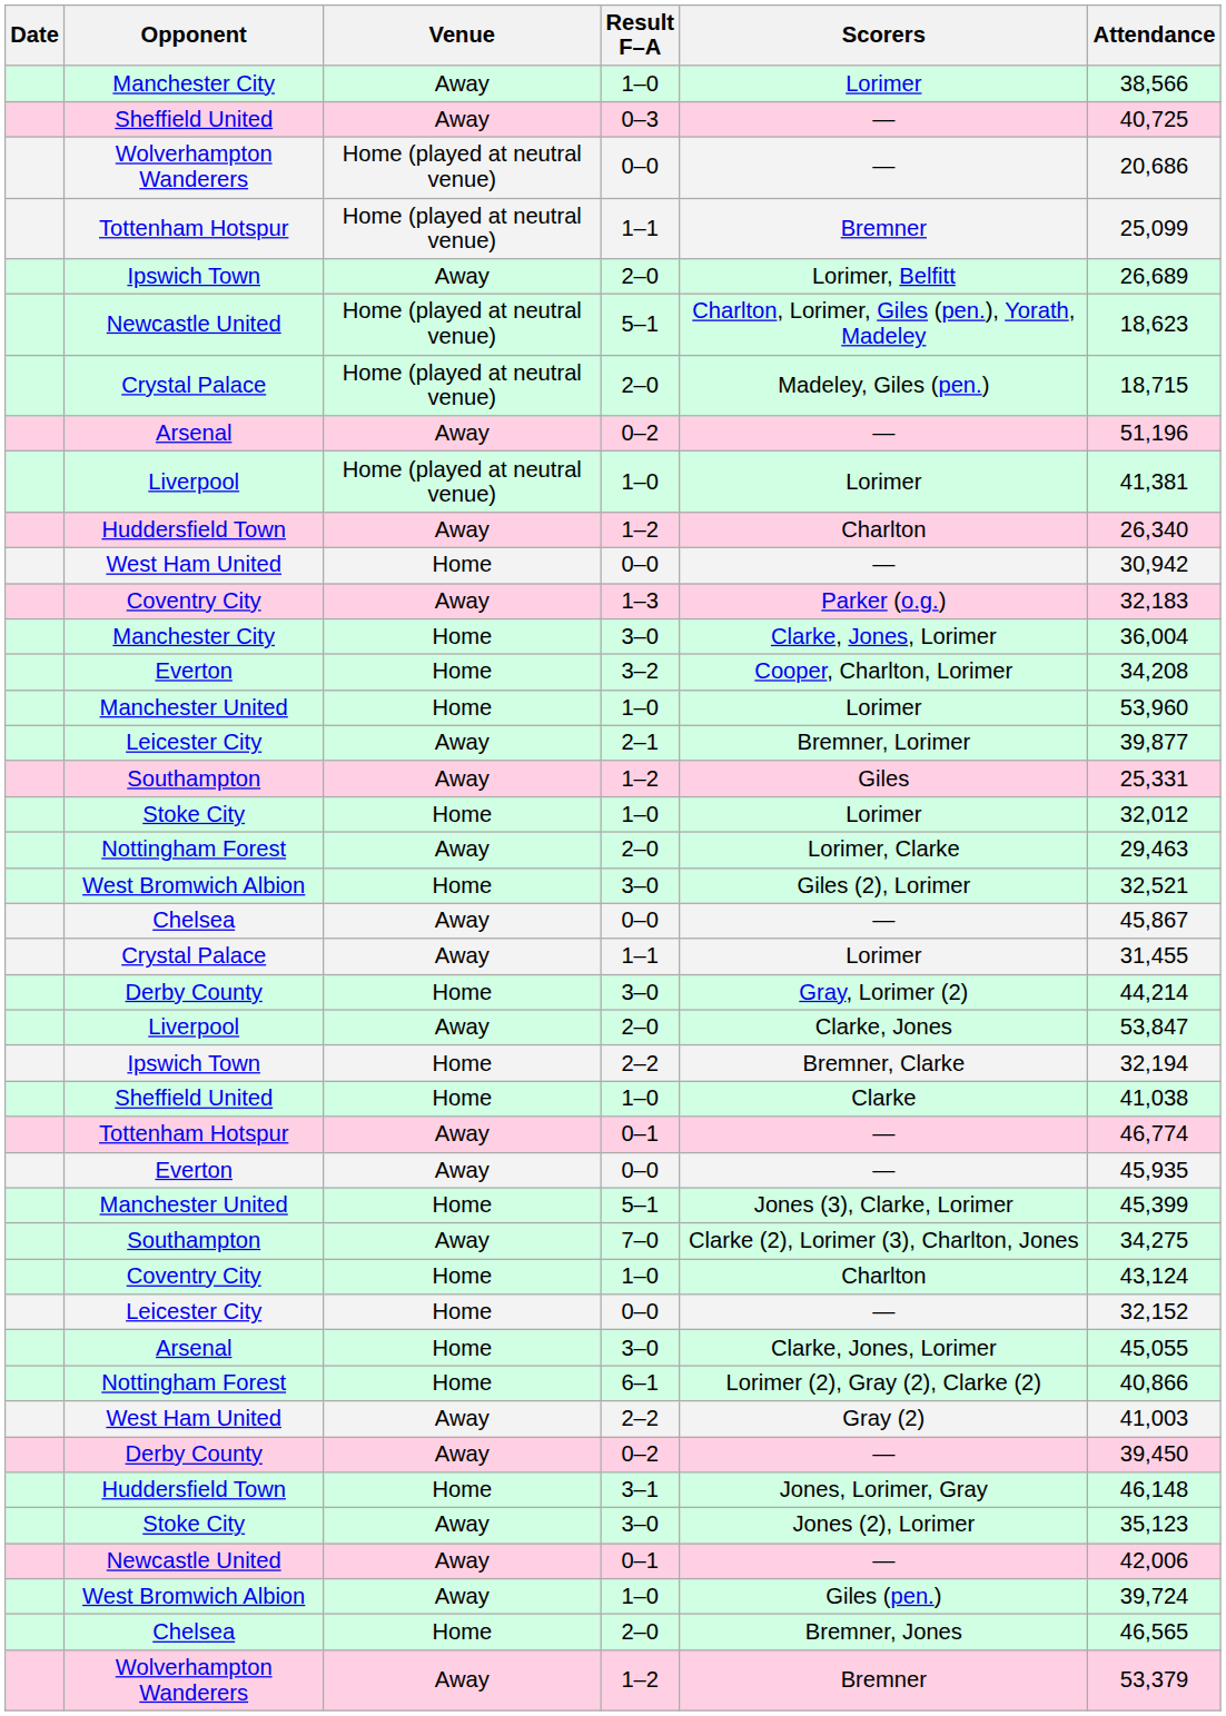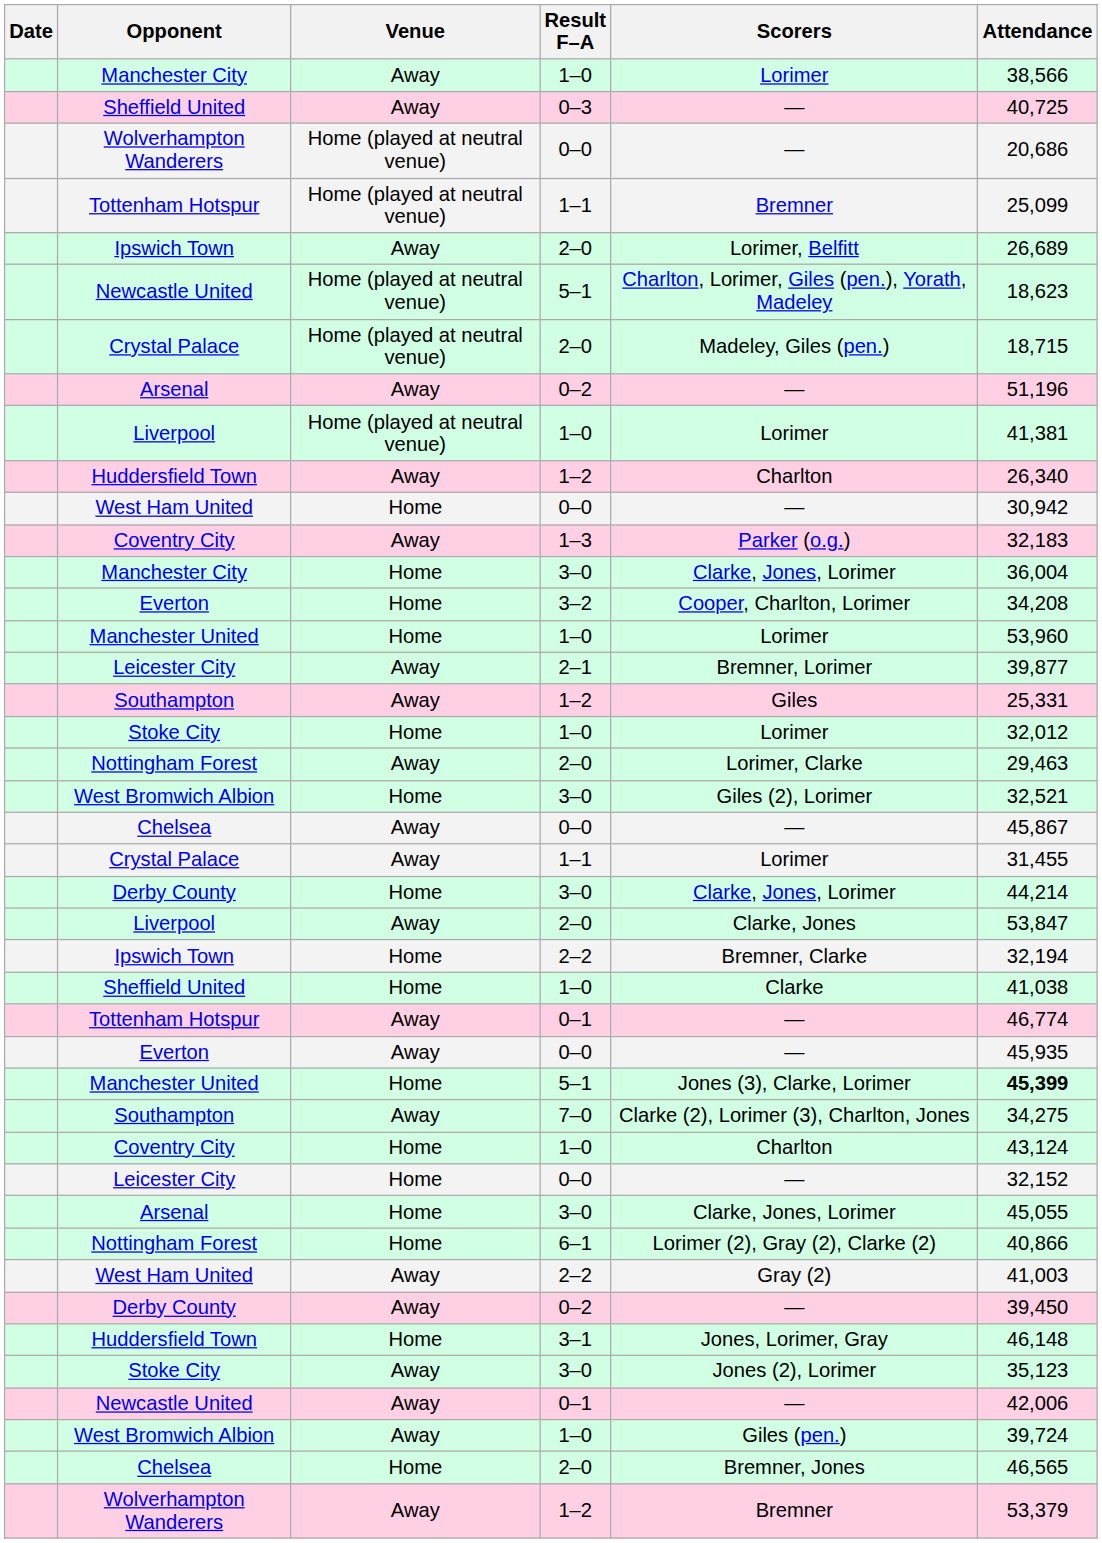 <table class="wikitable sortable" style="text-align:center;">
 <tr>
 <th>Date</th>
 <th>Opponent</th>
 <th>Venue</th>
 <th>Result<br>F–A</th>
 <th class=unsortable>Scorers</th>
 <th>Attendance</th>
 </tr>
 <tr bgcolor="#d0ffe3">
 <td></td>
 <td><a href='#'>Manchester City</a></td>
 <td>Away</td>
 <td>1–0</td>
 <td><a href='#'>Lorimer</a></td>
 <td>38,566</td>
 </tr>
 <tr bgcolor="#ffd0e3">
 <td></td>
 <td><a href='#'>Sheffield United</a></td>
 <td>Away</td>
 <td>0–3</td>
 <td>—</td>
 <td>40,725</td>
 </tr>
 <tr bgcolor="#f3f3f3">
 <td></td>
 <td><a href='#'>Wolverhampton Wanderers</a></td>
 <td>Home (played at neutral venue)</td>
 <td>0–0</td>
 <td>—</td>
 <td>20,686</td>
 </tr>
 <tr bgcolor="#f3f3f3">
 <td></td>
 <td><a href='#'>Tottenham Hotspur</a></td>
 <td>Home (played at neutral venue)</td>
 <td>1–1</td>
 <td><a href='#'>Bremner</a></td>
 <td>25,099</td>
 </tr>
 <tr bgcolor="#d0ffe3">
 <td></td>
 <td><a href='#'>Ipswich Town</a></td>
 <td>Away</td>
 <td>2–0</td>
 <td>Lorimer, <a href='#'>Belfitt</a></td>
 <td>26,689</td>
 </tr>
 <tr bgcolor="#d0ffe3">
 <td></td>
 <td><a href='#'>Newcastle United</a></td>
 <td>Home (played at neutral venue)</td>
 <td>5–1</td>
 <td><a href='#'>Charlton</a>, Lorimer, <a href='#'>Giles</a> (<a href='#'>pen.</a>), <a href='#'>Yorath</a>, <a href='#'>Madeley</a></td>
 <td>18,623</td>
 </tr>
 <tr bgcolor="#d0ffe3">
 <td></td>
 <td><a href='#'>Crystal Palace</a></td>
 <td>Home (played at neutral venue)</td>
 <td>2–0</td>
 <td>Madeley, Giles (<a href='#'>pen.</a>)</td>
 <td>18,715</td>
 </tr>
 <tr bgcolor="#ffd0e3">
 <td></td>
 <td><a href='#'>Arsenal</a></td>
 <td>Away</td>
 <td>0–2</td>
 <td>—</td>
 <td>51,196</td>
 </tr>
 <tr bgcolor="#d0ffe3">
 <td></td>
 <td><a href='#'>Liverpool</a></td>
 <td>Home (played at neutral venue)</td>
 <td>1–0</td>
 <td>Lorimer</td>
 <td>41,381</td>
 </tr>
 <tr bgcolor="#ffd0e3">
 <td></td>
 <td><a href='#'>Huddersfield Town</a></td>
 <td>Away</td>
 <td>1–2</td>
 <td>Charlton</td>
 <td>26,340</td>
 </tr>
 <tr bgcolor="#f3f3f3">
 <td></td>
 <td><a href='#'>West Ham United</a></td>
 <td>Home</td>
 <td>0–0</td>
 <td>—</td>
 <td>30,942</td>
 </tr>
 <tr bgcolor="#ffd0e3">
 <td></td>
 <td><a href='#'>Coventry City</a></td>
 <td>Away</td>
 <td>1–3</td>
 <td><a href='#'>Parker</a> (<a href='#'>o.g.</a>)</td>
 <td>32,183</td>
 </tr>
 <tr bgcolor="#d0ffe3">
 <td></td>
 <td><a href='#'>Manchester City</a></td>
 <td>Home</td>
 <td>3–0</td>
 <td><a href='#'>Clarke</a>, <a href='#'>Jones</a>, Lorimer</td>
 <td>36,004</td>
 </tr>
 <tr bgcolor="#d0ffe3">
 <td></td>
 <td><a href='#'>Everton</a></td>
 <td>Home</td>
 <td>3–2</td>
 <td><a href='#'>Cooper</a>, Charlton, Lorimer</td>
 <td>34,208</td>
 </tr>
 <tr bgcolor="#d0ffe3">
 <td></td>
 <td><a href='#'>Manchester United</a></td>
 <td>Home</td>
 <td>1–0</td>
 <td>Lorimer</td>
 <td>53,960</td>
 </tr>
 <tr bgcolor="#d0ffe3">
 <td></td>
 <td><a href='#'>Leicester City</a></td>
 <td>Away</td>
 <td>2–1</td>
 <td>Bremner, Lorimer</td>
 <td>39,877</td>
 </tr>
 <tr bgcolor="#ffd0e3">
 <td></td>
 <td><a href='#'>Southampton</a></td>
 <td>Away</td>
 <td>1–2</td>
 <td>Giles</td>
 <td>25,331</td>
 </tr>
 <tr bgcolor="#d0ffe3">
 <td></td>
 <td><a href='#'>Stoke City</a></td>
 <td>Home</td>
 <td>1–0</td>
 <td>Lorimer</td>
 <td>32,012</td>
 </tr>
 <tr bgcolor="#d0ffe3">
 <td></td>
 <td><a href='#'>Nottingham Forest</a></td>
 <td>Away</td>
 <td>2–0</td>
 <td>Lorimer, Clarke</td>
 <td>29,463</td>
 </tr>
 <tr bgcolor="#d0ffe3">
 <td></td>
 <td><a href='#'>West Bromwich Albion</a></td>
 <td>Home</td>
 <td>3–0</td>
 <td>Giles (2), Lorimer</td>
 <td>32,521</td>
 </tr>
 <tr bgcolor="#f3f3f3">
 <td></td>
 <td><a href='#'>Chelsea</a></td>
 <td>Away</td>
 <td>0–0</td>
 <td>—</td>
 <td>45,867</td>
 </tr>
 <tr bgcolor="#f3f3f3">
 <td></td>
 <td><a href='#'>Crystal Palace</a></td>
 <td>Away</td>
 <td>1–1</td>
 <td>Lorimer</td>
 <td>31,455</td>
 </tr>
 <tr bgcolor="#d0ffe3">
 <td></td>
 <td><a href='#'>Derby County</a></td>
 <td>Home</td>
 <td>3–0</td>
-<td><a href='#'>Gray</a>, Lorimer (2)</td>
+<td><a href='#'>Clarke</a>, <a href='#'>Jones</a>, Lorimer</td>
 <td>44,214</td>
 </tr>
 <tr bgcolor="#d0ffe3">
 <td></td>
 <td><a href='#'>Liverpool</a></td>
 <td>Away</td>
 <td>2–0</td>
 <td>Clarke, Jones</td>
 <td>53,847</td>
 </tr>
 <tr bgcolor="#f3f3f3">
 <td></td>
 <td><a href='#'>Ipswich Town</a></td>
 <td>Home</td>
 <td>2–2</td>
 <td>Bremner, Clarke</td>
 <td>32,194</td>
 </tr>
 <tr bgcolor="#d0ffe3">
 <td></td>
 <td><a href='#'>Sheffield United</a></td>
 <td>Home</td>
 <td>1–0</td>
 <td>Clarke</td>
 <td>41,038</td>
 </tr>
 <tr bgcolor="#ffd0e3">
 <td></td>
 <td><a href='#'>Tottenham Hotspur</a></td>
 <td>Away</td>
 <td>0–1</td>
 <td>—</td>
 <td>46,774</td>
 </tr>
 <tr bgcolor="#f3f3f3">
 <td></td>
 <td><a href='#'>Everton</a></td>
 <td>Away</td>
 <td>0–0</td>
 <td>—</td>
 <td>45,935</td>
 </tr>
 <tr bgcolor="#d0ffe3">
 <td></td>
 <td><a href='#'>Manchester United</a></td>
 <td>Home</td>
 <td>5–1</td>
 <td>Jones (3), Clarke, Lorimer</td>
-<td>45,399</td>
+<td><strong>45,399</strong></td>
 </tr>
 <tr bgcolor="#d0ffe3">
 <td></td>
 <td><a href='#'>Southampton</a></td>
 <td>Away</td>
 <td>7–0</td>
 <td>Clarke (2), Lorimer (3), Charlton, Jones</td>
 <td>34,275</td>
 </tr>
 <tr bgcolor="#d0ffe3">
 <td></td>
 <td><a href='#'>Coventry City</a></td>
 <td>Home</td>
 <td>1–0</td>
 <td>Charlton</td>
 <td>43,124</td>
 </tr>
 <tr bgcolor="#f3f3f3">
 <td></td>
 <td><a href='#'>Leicester City</a></td>
 <td>Home</td>
 <td>0–0</td>
 <td>—</td>
 <td>32,152</td>
 </tr>
 <tr bgcolor="#d0ffe3">
 <td></td>
 <td><a href='#'>Arsenal</a></td>
 <td>Home</td>
 <td>3–0</td>
 <td>Clarke, Jones, Lorimer</td>
 <td>45,055</td>
 </tr>
 <tr bgcolor="#d0ffe3">
 <td></td>
 <td><a href='#'>Nottingham Forest</a></td>
 <td>Home</td>
 <td>6–1</td>
 <td>Lorimer (2), Gray (2), Clarke (2)</td>
 <td>40,866</td>
 </tr>
 <tr bgcolor="#f3f3f3">
 <td></td>
 <td><a href='#'>West Ham United</a></td>
 <td>Away</td>
 <td>2–2</td>
 <td>Gray (2)</td>
 <td>41,003</td>
 </tr>
 <tr bgcolor="#ffd0e3">
 <td></td>
 <td><a href='#'>Derby County</a></td>
 <td>Away</td>
 <td>0–2</td>
 <td>—</td>
 <td>39,450</td>
 </tr>
 <tr bgcolor="#d0ffe3">
 <td></td>
 <td><a href='#'>Huddersfield Town</a></td>
 <td>Home</td>
 <td>3–1</td>
 <td>Jones, Lorimer, Gray</td>
 <td>46,148</td>
 </tr>
 <tr bgcolor="#d0ffe3">
 <td></td>
 <td><a href='#'>Stoke City</a></td>
 <td>Away</td>
 <td>3–0</td>
 <td>Jones (2), Lorimer</td>
 <td>35,123</td>
 </tr>
 <tr bgcolor="#ffd0e3">
 <td></td>
 <td><a href='#'>Newcastle United</a></td>
 <td>Away</td>
 <td>0–1</td>
 <td>—</td>
 <td>42,006</td>
 </tr>
 <tr bgcolor="#d0ffe3">
 <td></td>
 <td><a href='#'>West Bromwich Albion</a></td>
 <td>Away</td>
 <td>1–0</td>
 <td>Giles (<a href='#'>pen.</a>)</td>
 <td>39,724</td>
 </tr>
 <tr bgcolor="#d0ffe3">
 <td></td>
 <td><a href='#'>Chelsea</a></td>
 <td>Home</td>
 <td>2–0</td>
 <td>Bremner, Jones</td>
 <td>46,565</td>
 </tr>
 <tr bgcolor="#ffd0e3">
 <td></td>
 <td><a href='#'>Wolverhampton Wanderers</a></td>
 <td>Away</td>
 <td>1–2</td>
 <td>Bremner</td>
 <td>53,379</td>
 </tr>
 </table>
